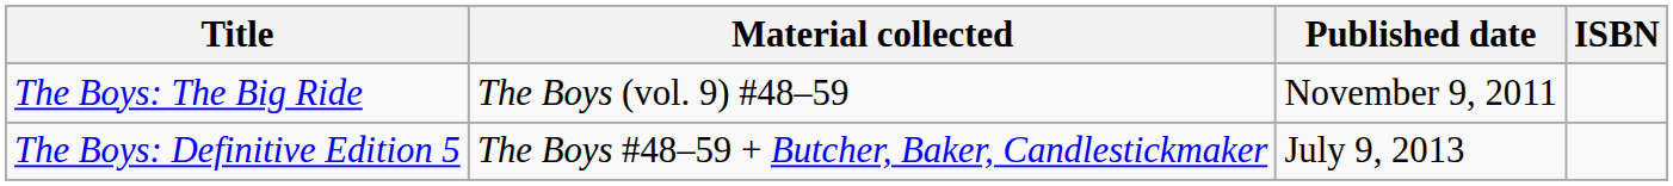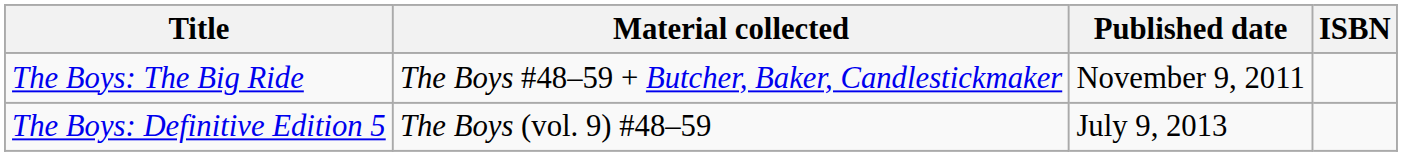 <table class="wikitable">
 <tr>
 <th>Title</th>
 <th>Material collected</th>
 <th>Published date</th>
 <th>ISBN</th>
 </tr>
 <tr>
 <td><a href='#'><em>The Boys: The Big Ride</em></a></td>
-<td><em>The Boys</em> (vol. 9) #48–59</td>
+<td><em>The Boys</em> #48–59 + <em><a href='#'>Butcher, Baker, Candlestickmaker</a></em></td>
 <td>November 9, 2011</td>
 <td></td>
 </tr>
 <tr>
 <td><a href='#'><em>The Boys: Definitive Edition 5</em></a></td>
-<td><em>The Boys</em> #48–59 + <em><a href='#'>Butcher, Baker, Candlestickmaker</a></em></td>
+<td><em>The Boys</em> (vol. 9) #48–59</td>
 <td>July 9, 2013</td>
 <td></td>
 </tr>
 </table>
